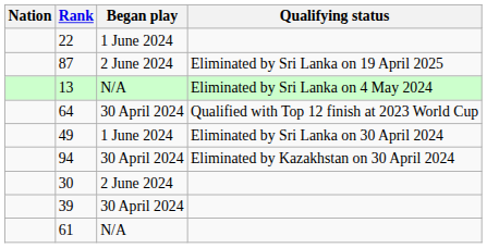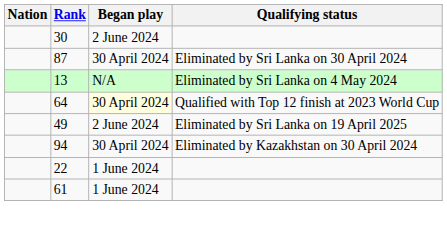 <table class="wikitable sortable">
 <tr>
 <th>Nation</th>
 <th data-sort-type="number"><a href='#'>Rank</a></th>
 <th data-sort-type="date">Began play</th>
 <th>Qualifying status</th>
 </tr>
 <tr>
 <td></td>
-<td>22</td>
-<td>1 June 2024</td>
+<td>30</td>
+<td>2 June 2024</td>
 <td></td>
 </tr>
 <tr>
 <td></td>
 <td>87</td>
-<td>2 June 2024</td>
-<td>Eliminated by Sri Lanka on 19 April 2025</td>
+<td>30 April 2024</td>
+<td>Eliminated by Sri Lanka on 30 April 2024</td>
 </tr>
 <tr bgcolor="#ccffcc">
 <td><strong></strong></td>
 <td>13</td>
 <td>N/A</td>
 <td>Eliminated by Sri Lanka on 4 May 2024</td>
 </tr>
 <tr>
 <td></td>
 <td>64</td>
-<td>30 April 2024</td>
+<td style="background: lightyellow;">30 April 2024</td>
 <td>Qualified with Top 12 finish at 2023 World Cup</td>
 </tr>
 <tr>
 <td></td>
 <td>49</td>
-<td>1 June 2024</td>
-<td>Eliminated by Sri Lanka on 30 April 2024</td>
+<td>2 June 2024</td>
+<td>Eliminated by Sri Lanka on 19 April 2025</td>
 </tr>
 <tr>
 <td></td>
 <td>94</td>
 <td>30 April 2024</td>
 <td>Eliminated by Kazakhstan on 30 April 2024</td>
 </tr>
 <tr>
 <td></td>
-<td>30</td>
-<td>2 June 2024</td>
-<td></td>
-</tr>
-<tr>
-<td></td>
-<td>39</td>
-<td>30 April 2024</td>
+<td>22</td>
+<td>1 June 2024</td>
 <td></td>
 </tr>
 <tr>
 <td></td>
 <td>61</td>
-<td>N/A</td>
+<td>1 June 2024</td>
 <td></td>
 </tr>
 </table>
